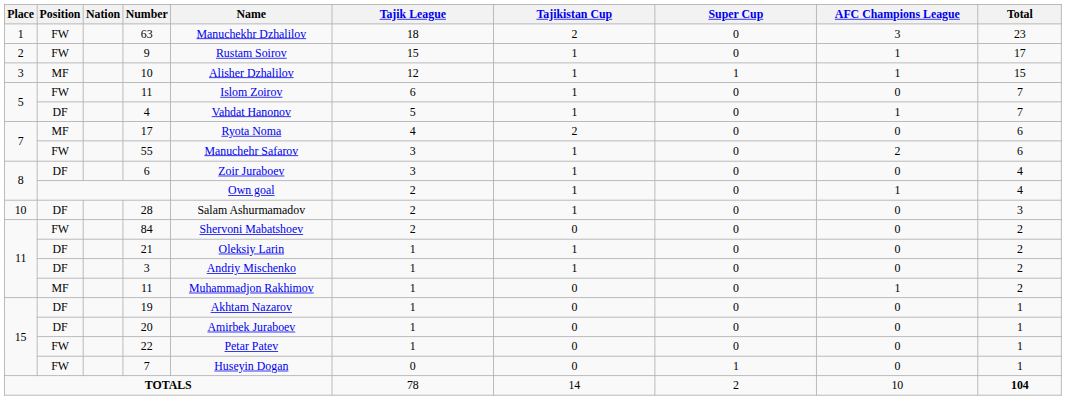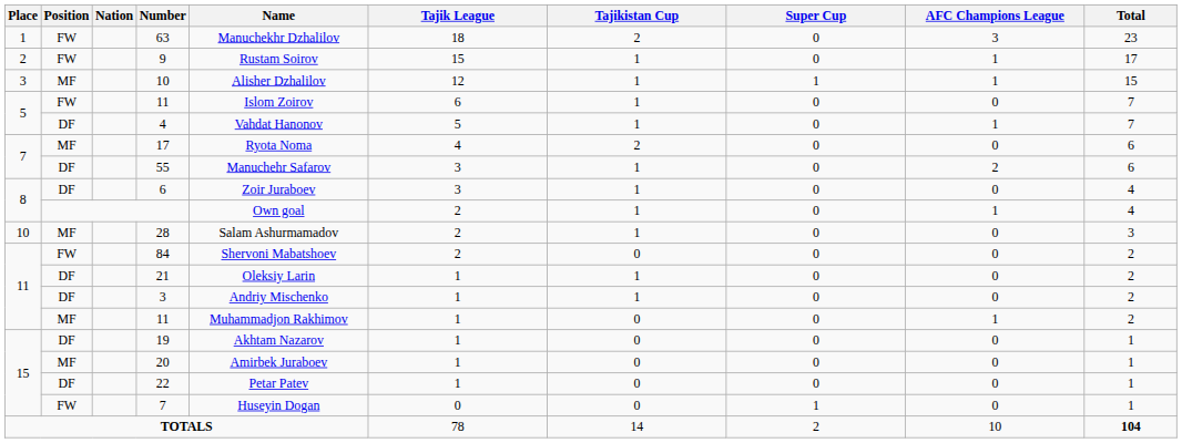 <table class="wikitable" style="font-size: 95%; text-align: center;">
 <tr>
 <th width=20>Place</th>
 <th width=20>Position</th>
 <th width=20>Nation</th>
 <th width=20>Number</th>
 <th width=200>Name</th>
 <th width=200><a href='#'>Tajik League</a></th>
 <th width=200><a href='#'>Tajikistan Cup</a></th>
 <th width=200><a href='#'>Super Cup</a></th>
 <th width=200><a href='#'>AFC Champions League</a></th>
 <th width=100><strong>Total</strong></th>
 </tr>
 <tr>
 <td>1</td>
 <td>FW</td>
 <td></td>
 <td>63</td>
 <td><a href='#'>Manuchekhr Dzhalilov</a></td>
 <td>18</td>
 <td>2</td>
 <td>0</td>
 <td>3</td>
 <td>23</td>
 </tr>
 <tr>
 <td>2</td>
 <td>FW</td>
 <td></td>
 <td>9</td>
 <td><a href='#'>Rustam Soirov</a></td>
 <td>15</td>
 <td>1</td>
 <td>0</td>
 <td>1</td>
 <td>17</td>
 </tr>
 <tr>
 <td>3</td>
 <td>MF</td>
 <td></td>
 <td>10</td>
 <td><a href='#'>Alisher Dzhalilov</a></td>
 <td>12</td>
 <td>1</td>
 <td>1</td>
 <td>1</td>
 <td>15</td>
 </tr>
 <tr>
 <td rowspan="2">5</td>
 <td>FW</td>
 <td></td>
 <td>11</td>
 <td><a href='#'>Islom Zoirov</a></td>
 <td>6</td>
 <td>1</td>
 <td>0</td>
 <td>0</td>
 <td>7</td>
 </tr>
 <tr>
 <td>DF</td>
 <td></td>
 <td>4</td>
 <td><a href='#'>Vahdat Hanonov</a></td>
 <td>5</td>
 <td>1</td>
 <td>0</td>
 <td>1</td>
 <td>7</td>
 </tr>
 <tr>
 <td rowspan="2">7</td>
 <td>MF</td>
 <td></td>
 <td>17</td>
 <td><a href='#'>Ryota Noma</a></td>
 <td>4</td>
 <td>2</td>
 <td>0</td>
 <td>0</td>
 <td>6</td>
 </tr>
 <tr>
-<td>FW</td>
+<td>DF</td>
 <td></td>
 <td>55</td>
 <td><a href='#'>Manuchehr Safarov</a></td>
 <td>3</td>
 <td>1</td>
 <td>0</td>
 <td>2</td>
 <td>6</td>
 </tr>
 <tr>
 <td rowspan="2">8</td>
 <td>DF</td>
 <td></td>
 <td>6</td>
 <td><a href='#'>Zoir Juraboev</a></td>
 <td>3</td>
 <td>1</td>
 <td>0</td>
 <td>0</td>
 <td>4</td>
 </tr>
 <tr>
 <td colspan="3"></td>
 <td><a href='#'>Own goal</a></td>
 <td>2</td>
 <td>1</td>
 <td>0</td>
 <td>1</td>
 <td>4</td>
 </tr>
 <tr>
 <td>10</td>
-<td>DF</td>
+<td>MF</td>
 <td></td>
 <td>28</td>
 <td>Salam Ashurmamadov</td>
 <td>2</td>
 <td>1</td>
 <td>0</td>
 <td>0</td>
 <td>3</td>
 </tr>
 <tr>
 <td rowspan="4">11</td>
 <td>FW</td>
 <td></td>
 <td>84</td>
 <td><a href='#'>Shervoni Mabatshoev</a></td>
 <td>2</td>
 <td>0</td>
 <td>0</td>
 <td>0</td>
 <td>2</td>
 </tr>
 <tr>
 <td>DF</td>
 <td></td>
 <td>21</td>
 <td><a href='#'>Oleksiy Larin</a></td>
 <td>1</td>
 <td>1</td>
 <td>0</td>
 <td>0</td>
 <td>2</td>
 </tr>
 <tr>
 <td>DF</td>
 <td></td>
 <td>3</td>
 <td><a href='#'>Andriy Mischenko</a></td>
 <td>1</td>
 <td>1</td>
 <td>0</td>
 <td>0</td>
 <td>2</td>
 </tr>
 <tr>
 <td>MF</td>
 <td></td>
 <td>11</td>
 <td><a href='#'>Muhammadjon Rakhimov</a></td>
 <td>1</td>
 <td>0</td>
 <td>0</td>
 <td>1</td>
 <td>2</td>
 </tr>
 <tr>
 <td rowspan="4">15</td>
 <td>DF</td>
 <td></td>
 <td>19</td>
 <td><a href='#'>Akhtam Nazarov</a></td>
 <td>1</td>
 <td>0</td>
 <td>0</td>
 <td>0</td>
 <td>1</td>
 </tr>
 <tr>
-<td>DF</td>
+<td>MF</td>
 <td></td>
 <td>20</td>
 <td><a href='#'>Amirbek Juraboev</a></td>
 <td>1</td>
 <td>0</td>
 <td>0</td>
 <td>0</td>
 <td>1</td>
 </tr>
 <tr>
-<td>FW</td>
+<td>DF</td>
 <td></td>
 <td>22</td>
 <td><a href='#'>Petar Patev</a></td>
 <td>1</td>
 <td>0</td>
 <td>0</td>
 <td>0</td>
 <td>1</td>
 </tr>
 <tr>
 <td>FW</td>
 <td></td>
 <td>7</td>
 <td><a href='#'>Huseyin Dogan</a></td>
 <td>0</td>
 <td>0</td>
 <td>1</td>
 <td>0</td>
 <td>1</td>
 </tr>
 <tr>
 <td colspan="5"><strong>TOTALS</strong></td>
 <td>78</td>
 <td>14</td>
 <td>2</td>
 <td>10</td>
 <td><strong>104</strong></td>
 </tr>
 </table>
